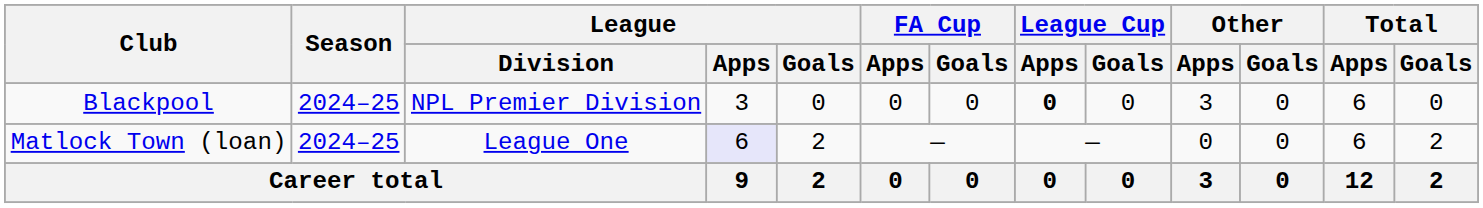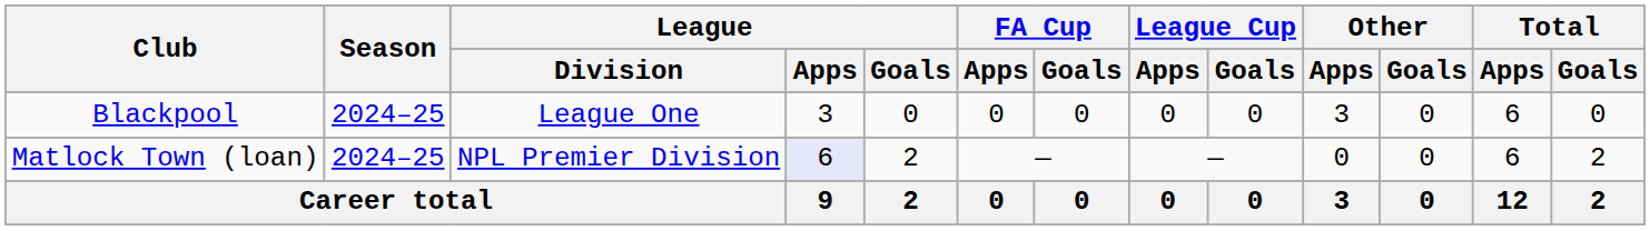 <table class="wikitable" style="text-align: center">
 <tr>
 <th rowspan="2">Club</th>
 <th rowspan="2">Season</th>
 <th colspan="3">League</th>
 <th colspan="2"><a href='#'>FA Cup</a></th>
 <th colspan="2"><a href='#'>League Cup</a></th>
 <th colspan="2">Other</th>
 <th colspan="2">Total</th>
 </tr>
 <tr>
 <th>Division</th>
 <th>Apps</th>
 <th>Goals</th>
 <th>Apps</th>
 <th>Goals</th>
 <th>Apps</th>
 <th>Goals</th>
 <th>Apps</th>
 <th>Goals</th>
 <th>Apps</th>
 <th>Goals</th>
 </tr>
 <tr>
 <td><a href='#'>Blackpool</a></td>
 <td><a href='#'>2024–25</a></td>
-<td><a href='#'>NPL Premier Division</a></td>
+<td><a href='#'>League One</a></td>
 <td>3</td>
 <td>0</td>
 <td>0</td>
 <td>0</td>
-<td><strong>0</strong></td>
+<td>0</td>
 <td>0</td>
 <td>3</td>
 <td>0</td>
 <td>6</td>
 <td>0</td>
 </tr>
 <tr>
 <td><a href='#'>Matlock Town</a> (loan)</td>
 <td><a href='#'>2024–25</a></td>
-<td><a href='#'>League One</a></td>
+<td><a href='#'>NPL Premier Division</a></td>
 <td style="background: lavender;">6</td>
 <td>2</td>
 <td colspan="2">—</td>
 <td colspan="2">—</td>
 <td>0</td>
 <td>0</td>
 <td>6</td>
 <td>2</td>
 </tr>
 <tr>
 <th colspan="3">Career total</th>
 <th>9</th>
 <th>2</th>
 <th>0</th>
 <th>0</th>
 <th>0</th>
 <th>0</th>
 <th>3</th>
 <th>0</th>
 <th>12</th>
 <th>2</th>
 </tr>
 </table>
